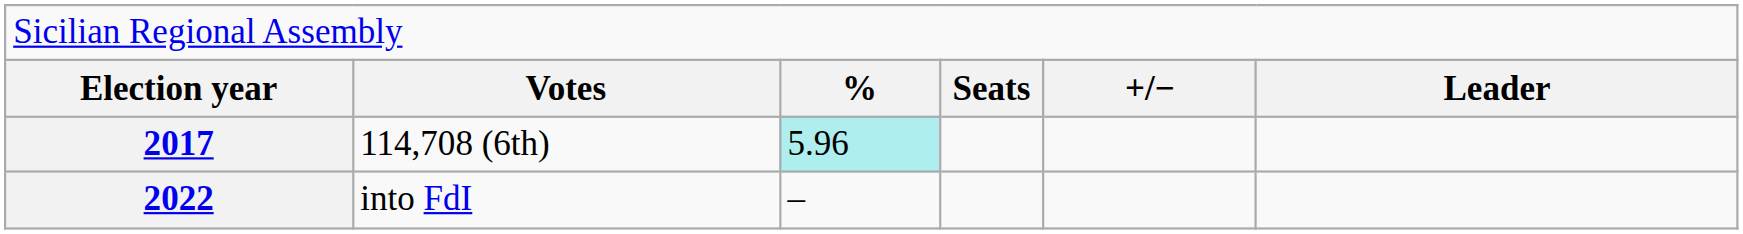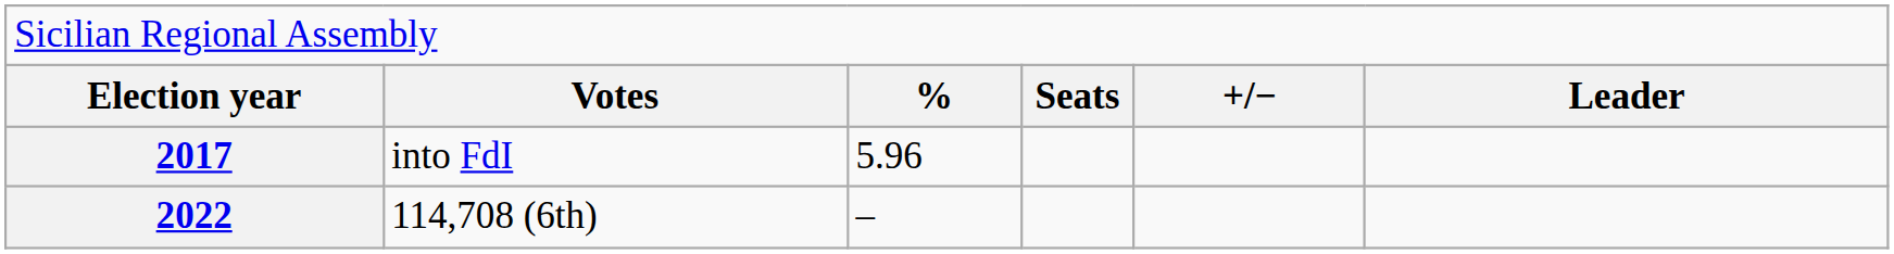 <table class=wikitable style="width:50%; border:1px #AAAAFF solid">
 <tr>
 <td colspan=6><a href='#'>Sicilian Regional Assembly</a></td>
 </tr>
 <tr>
 <th width=13%>Election year</th>
 <th width=16%>Votes</th>
 <th width=6%>%</th>
 <th width=1%>Seats</th>
 <th width=8%>+/−</th>
 <th width=18%>Leader</th>
 </tr>
 <tr>
 <th><a href='#'>2017</a></th>
-<td>114,708 (6th)</td>
-<td style="background: paleturquoise;">5.96</td>
+<td>into <a href='#'>FdI</a></td>
+<td>5.96</td>
 <td></td>
 <td></td>
 <td></td>
 </tr>
 <tr>
 <th><a href='#'>2022</a></th>
-<td>into <a href='#'>FdI</a></td>
+<td>114,708 (6th)</td>
 <td>–</td>
 <td></td>
 <td></td>
 <td></td>
 </tr>
 </table>
